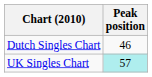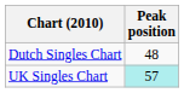 <table class="wikitable">
 <tr>
 <th>Chart (2010)</th>
 <th>Peak<br>position</th>
 </tr>
 <tr>
 <td><a href='#'>Dutch Singles Chart</a></td>
-<td align="center">46</td>
+<td align="center">48</td>
 </tr>
 <tr>
 <td><a href='#'>UK Singles Chart</a></td>
 <td align="center" style="background: paleturquoise;">57</td>
 </tr>
 </table>
